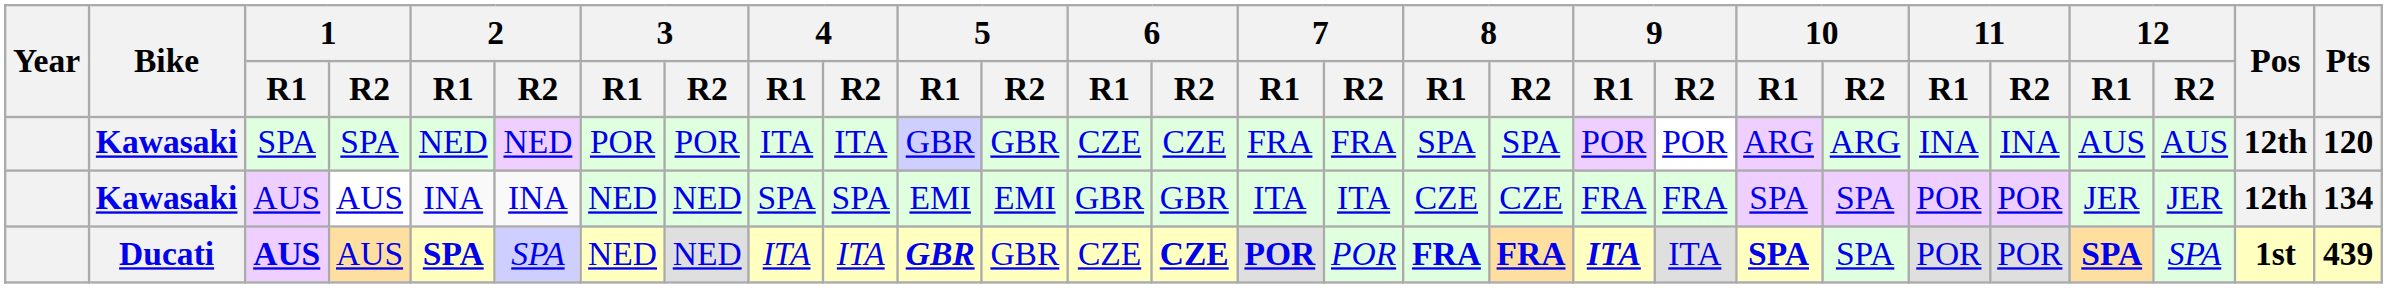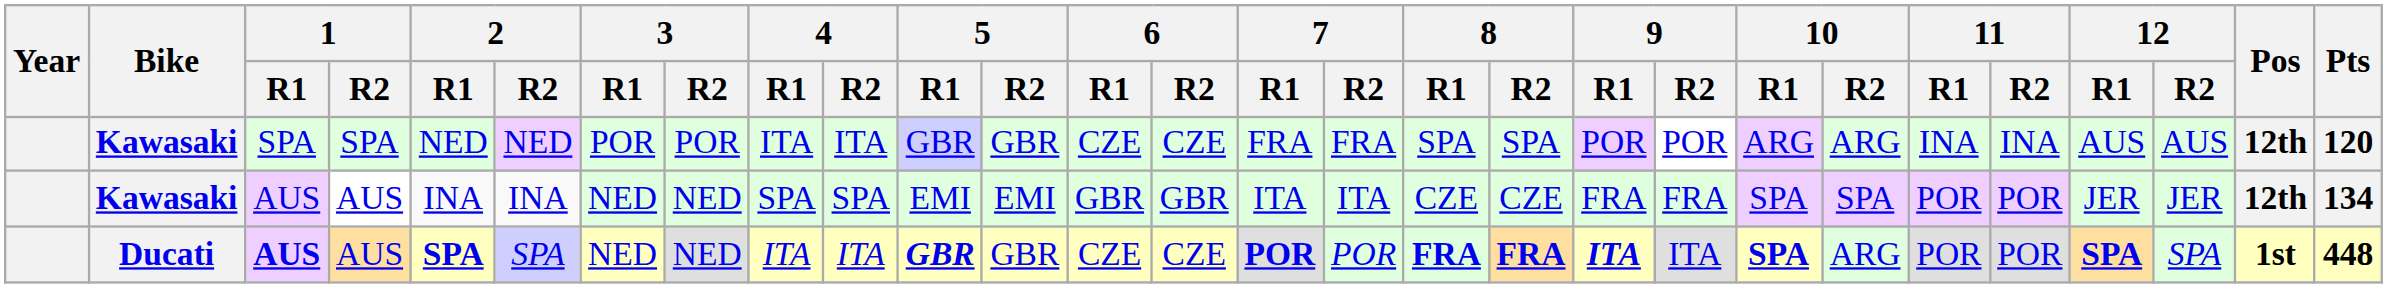 <table class="wikitable" style="text-align:center; font-size:90%">
 <tr>
 <th rowspan="2">Year</th>
 <th rowspan="2">Bike</th>
 <th colspan="2">1</th>
 <th colspan="2">2</th>
 <th colspan="2">3</th>
 <th colspan="2">4</th>
 <th colspan="2">5</th>
 <th colspan="2">6</th>
 <th colspan="2">7</th>
 <th colspan="2">8</th>
 <th colspan="2">9</th>
 <th colspan="2">10</th>
 <th colspan="2">11</th>
 <th colspan="2">12</th>
 <th rowspan="2">Pos</th>
 <th rowspan="2">Pts</th>
 </tr>
 <tr>
 <th>R1</th>
 <th>R2</th>
 <th>R1</th>
 <th>R2</th>
 <th>R1</th>
 <th>R2</th>
 <th>R1</th>
 <th>R2</th>
 <th>R1</th>
 <th>R2</th>
 <th>R1</th>
 <th>R2</th>
 <th>R1</th>
 <th>R2</th>
 <th>R1</th>
 <th>R2</th>
 <th>R1</th>
 <th>R2</th>
 <th>R1</th>
 <th>R2</th>
 <th>R1</th>
 <th>R2</th>
 <th>R1</th>
 <th>R2</th>
 </tr>
 <tr>
 <th></th>
 <th><a href='#'>Kawasaki</a></th>
 <td style="background:#dfffdf;"><a href='#'>SPA</a><br></td>
 <td style="background:#dfffdf;"><a href='#'>SPA</a><br></td>
 <td style="background:#dfffdf;"><a href='#'>NED</a><br></td>
 <td style="background:#efcfff;"><a href='#'>NED</a><br></td>
 <td style="background:#dfffdf;"><a href='#'>POR</a><br></td>
 <td style="background:#dfffdf;"><a href='#'>POR</a><br></td>
 <td style="background:#dfffdf;"><a href='#'>ITA</a><br></td>
 <td style="background:#dfffdf;"><a href='#'>ITA</a><br></td>
 <td style="background:#cfcfff;"><a href='#'>GBR</a><br></td>
 <td style="background:#dfffdf;"><a href='#'>GBR</a><br></td>
 <td style="background:#dfffdf;"><a href='#'>CZE</a><br></td>
 <td style="background:#dfffdf;"><a href='#'>CZE</a><br></td>
 <td style="background:#dfffdf;"><a href='#'>FRA</a><br></td>
 <td style="background:#dfffdf;"><a href='#'>FRA</a><br></td>
 <td style="background:#dfffdf;"><a href='#'>SPA</a><br></td>
 <td style="background:#dfffdf;"><a href='#'>SPA</a><br></td>
 <td style="background:#efcfff;"><a href='#'>POR</a><br></td>
 <td style="background:#ffffff;"><a href='#'>POR</a><br></td>
 <td style="background:#efcfff;"><a href='#'>ARG</a><br></td>
 <td style="background:#dfffdf;"><a href='#'>ARG</a><br></td>
 <td style="background:#dfffdf;"><a href='#'>INA</a><br></td>
 <td style="background:#dfffdf;"><a href='#'>INA</a><br></td>
 <td style="background:#dfffdf;"><a href='#'>AUS</a><br></td>
 <td style="background:#dfffdf;"><a href='#'>AUS</a><br></td>
 <th>12th</th>
 <th>120</th>
 </tr>
 <tr>
 <th></th>
 <th><a href='#'>Kawasaki</a></th>
 <td style="background:#efcfff;"><a href='#'>AUS</a><br></td>
 <td style="background:#ffffff;"><a href='#'>AUS</a><br></td>
 <td><a href='#'>INA</a></td>
 <td><a href='#'>INA</a></td>
 <td style="background:#dfffdf;"><a href='#'>NED</a><br></td>
 <td style="background:#dfffdf;"><a href='#'>NED</a><br></td>
 <td style="background:#dfffdf;"><a href='#'>SPA</a><br></td>
 <td style="background:#dfffdf;"><a href='#'>SPA</a><br></td>
 <td style="background:#dfffdf;"><a href='#'>EMI</a><br></td>
 <td style="background:#dfffdf;"><a href='#'>EMI</a><br></td>
 <td style="background:#dfffdf;"><a href='#'>GBR</a><br></td>
 <td style="background:#dfffdf;"><a href='#'>GBR</a><br></td>
 <td style="background:#dfffdf;"><a href='#'>ITA</a><br></td>
 <td style="background:#dfffdf;"><a href='#'>ITA</a><br></td>
 <td style="background:#dfffdf;"><a href='#'>CZE</a><br></td>
 <td style="background:#dfffdf;"><a href='#'>CZE</a><br></td>
 <td style="background:#dfffdf;"><a href='#'>FRA</a><br></td>
 <td style="background:#dfffdf;"><a href='#'>FRA</a><br></td>
 <td style="background:#efcfff;"><a href='#'>SPA</a><br></td>
 <td style="background:#efcfff;"><a href='#'>SPA</a><br></td>
 <td style="background:#efcfff;"><a href='#'>POR</a><br></td>
 <td style="background:#efcfff;"><a href='#'>POR</a><br></td>
 <td style="background:#dfffdf;"><a href='#'>JER</a><br></td>
 <td style="background:#dfffdf;"><a href='#'>JER</a><br></td>
 <th>12th</th>
 <th>134</th>
 </tr>
 <tr>
 <th></th>
 <th><a href='#'>Ducati</a></th>
 <td style="background:#EFCFFF;"><strong><a href='#'>AUS</a></strong><br></td>
 <td style="background:#FFDF9F;"><a href='#'>AUS</a><br></td>
 <td style="background:#FFFFBF;"><strong><a href='#'>SPA</a></strong><br></td>
 <td style="background:#CFCFFF;"><em><a href='#'>SPA</a></em><br></td>
 <td style="background:#FFFFBF;"><a href='#'>NED</a><br></td>
 <td style="background:#DFDFDF;"><a href='#'>NED</a><br></td>
 <td style="background:#FFFFBF;"><em><a href='#'>ITA</a></em><br></td>
 <td style="background:#FFFFBF;"><em><a href='#'>ITA</a></em><br></td>
 <td style="background:#FFFFBF;"><strong><em><a href='#'>GBR</a></em></strong><br></td>
 <td style="background:#FFFFBF;"><a href='#'>GBR</a><br></td>
 <td style="background:#FFFFBF;"><a href='#'>CZE</a><br></td>
-<td style="background:#FFFFBF;"><strong><a href='#'>CZE</a><br></strong></td>
+<td style="background:#FFFFBF;"><a href='#'>CZE</a><br></td>
 <td style="background:#DFDFDF;"><strong><a href='#'>POR</a></strong><br></td>
 <td style="background:#DFFFDF;"><em><a href='#'>POR</a></em><br></td>
 <td style="background:#DFFFDF;"><strong><a href='#'>FRA</a></strong><br></td>
 <td style="background:#FFDF9F;"><strong><a href='#'>FRA</a><br></strong></td>
 <td style="background:#FFFFBF;"><strong><em><a href='#'>ITA</a></em></strong><br></td>
 <td style="background:#DFDFDF;"><a href='#'>ITA</a><br></td>
 <td style="background:#FFFFBF;"><strong><a href='#'>SPA</a></strong><br></td>
-<td style="background:#DFFFDF;"><a href='#'>SPA</a><br></td>
+<td style="background:#dfffdf;"><a href='#'>ARG</a><br></td>
 <td style="background:#DFDFDF;"><a href='#'>POR</a><br></td>
 <td style="background:#DFDFDF;"><a href='#'>POR</a><br></td>
 <td style="background:#FFDF9F;"><strong><a href='#'>SPA</a></strong><br></td>
 <td style="background:#DFFFDF;"><em><a href='#'>SPA</a></em><br></td>
 <th style="background:#FFFFBF;">1st</th>
-<th style="background:#FFFFBF;">439</th>
+<th style="background:#FFFFBF;">448</th>
 </tr>
 </table>
